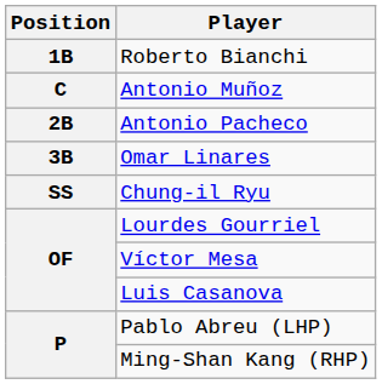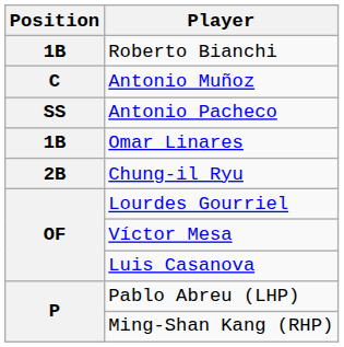 <table class=wikitable>
 <tr>
 <th>Position</th>
 <th>Player</th>
 </tr>
 <tr>
 <th>1B</th>
 <td> Roberto Bianchi</td>
 </tr>
 <tr>
 <th>C</th>
 <td> <a href='#'>Antonio Muñoz</a></td>
 </tr>
 <tr>
-<th>2B</th>
+<th>SS</th>
 <td> <a href='#'>Antonio Pacheco</a></td>
 </tr>
 <tr>
-<th>3B</th>
+<th>1B</th>
 <td> <a href='#'>Omar Linares</a></td>
 </tr>
 <tr>
-<th>SS</th>
+<th>2B</th>
 <td> <a href='#'>Chung-il Ryu</a></td>
 </tr>
 <tr>
 <th rowspan=3>OF</th>
 <td> <a href='#'>Lourdes Gourriel</a></td>
 </tr>
 <tr>
 <td> <a href='#'>Víctor Mesa</a></td>
 </tr>
 <tr>
 <td> <a href='#'>Luis Casanova</a></td>
 </tr>
 <tr>
 <th rowspan=2>P</th>
 <td> Pablo Abreu (LHP)</td>
 </tr>
 <tr>
 <td> Ming-Shan Kang (RHP)</td>
 </tr>
 </table>
